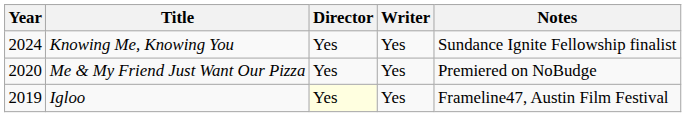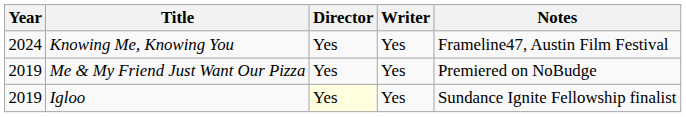 <table class="wikitable">
 <tr>
 <th>Year</th>
 <th>Title</th>
 <th>Director</th>
 <th>Writer</th>
 <th>Notes</th>
 </tr>
 <tr>
 <td>2024</td>
 <td><em>Knowing Me, Knowing You</em></td>
 <td>Yes</td>
 <td>Yes</td>
-<td>Sundance Ignite Fellowship finalist</td>
+<td>Frameline47, Austin Film Festival</td>
 </tr>
 <tr>
-<td>2020</td>
+<td>2019</td>
 <td><em>Me & My Friend Just Want Our Pizza</em></td>
 <td>Yes</td>
 <td>Yes</td>
 <td>Premiered on NoBudge</td>
 </tr>
 <tr>
 <td>2019</td>
 <td><em>Igloo</em></td>
 <td style="background: lightyellow;">Yes</td>
 <td>Yes</td>
-<td>Frameline47, Austin Film Festival</td>
+<td>Sundance Ignite Fellowship finalist</td>
 </tr>
 </table>
